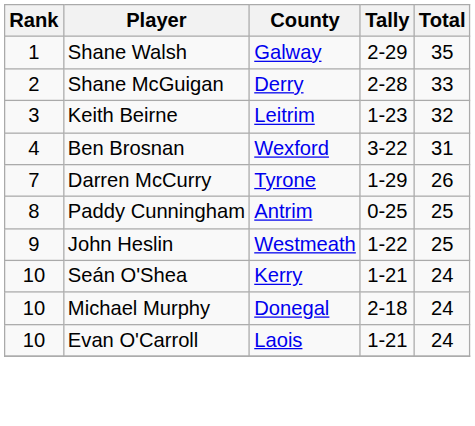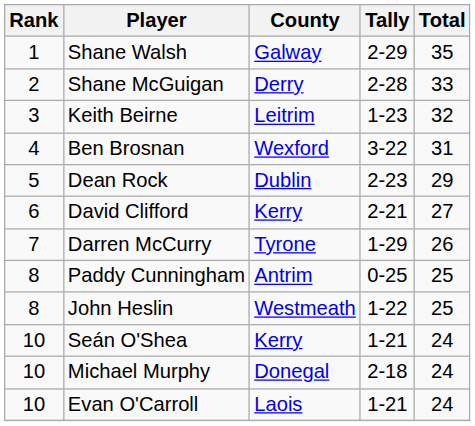 <table class="wikitable sortable">
 <tr>
 <th>Rank</th>
 <th>Player</th>
 <th>County</th>
 <th class="unsortable">Tally</th>
 <th>Total</th>
 </tr>
 <tr>
 <td rowspan=1 align=center>1</td>
 <td>Shane Walsh</td>
 <td> <a href='#'>Galway</a></td>
 <td align=center>2-29</td>
 <td align=center>35</td>
 </tr>
 <tr>
 <td rowspan=1 align=center>2</td>
 <td>Shane McGuigan</td>
 <td> <a href='#'>Derry</a></td>
 <td align=center>2-28</td>
 <td align=center>33</td>
 </tr>
 <tr>
 <td rowspan=1 align=center>3</td>
 <td>Keith Beirne</td>
 <td> <a href='#'>Leitrim</a></td>
 <td align=center>1-23</td>
 <td align=center>32</td>
 </tr>
 <tr>
 <td rowspan=1 align=center>4</td>
 <td>Ben Brosnan</td>
 <td> <a href='#'>Wexford</a></td>
 <td align=center>3-22</td>
 <td align=center>31</td>
 </tr>
 <tr>
+<td rowspan=1 align=center>5</td>
+<td>Dean Rock</td>
+<td> <a href='#'>Dublin</a></td>
+<td align=center>2-23</td>
+<td align=center>29</td>
+</tr>
+<tr>
+<td rowspan=1 align=center>6</td>
+<td>David Clifford</td>
+<td> <a href='#'>Kerry</a></td>
+<td align=center>2-21</td>
+<td align=center>27</td>
+</tr>
+<tr>
 <td rowspan=1 align=center>7</td>
 <td>Darren McCurry</td>
 <td> <a href='#'>Tyrone</a></td>
 <td align=center>1-29</td>
 <td align=center>26</td>
 </tr>
 <tr>
 <td rowspan=1 align=center>8</td>
 <td>Paddy Cunningham</td>
 <td> <a href='#'>Antrim</a></td>
 <td align=center>0-25</td>
 <td align=center>25</td>
 </tr>
 <tr>
-<td rowspan=1 align=center>9</td>
+<td rowspan=1 align=center>8</td>
 <td>John Heslin</td>
 <td> <a href='#'>Westmeath</a></td>
 <td align=center>1-22</td>
 <td align=center>25</td>
 </tr>
 <tr>
 <td rowspan=1 align=center>10</td>
 <td>Seán O'Shea</td>
 <td> <a href='#'>Kerry</a></td>
 <td align=center>1-21</td>
 <td align=center>24</td>
 </tr>
 <tr>
 <td rowspan=1 align=center>10</td>
 <td>Michael Murphy</td>
 <td> <a href='#'>Donegal</a></td>
 <td align=center>2-18</td>
 <td align=center>24</td>
 </tr>
 <tr>
 <td rowspan=1 align=center>10</td>
 <td>Evan O'Carroll</td>
 <td> <a href='#'>Laois</a></td>
 <td align=center>1-21</td>
 <td align=center>24</td>
 </tr>
 <tr>
 </tr>
 </table>
